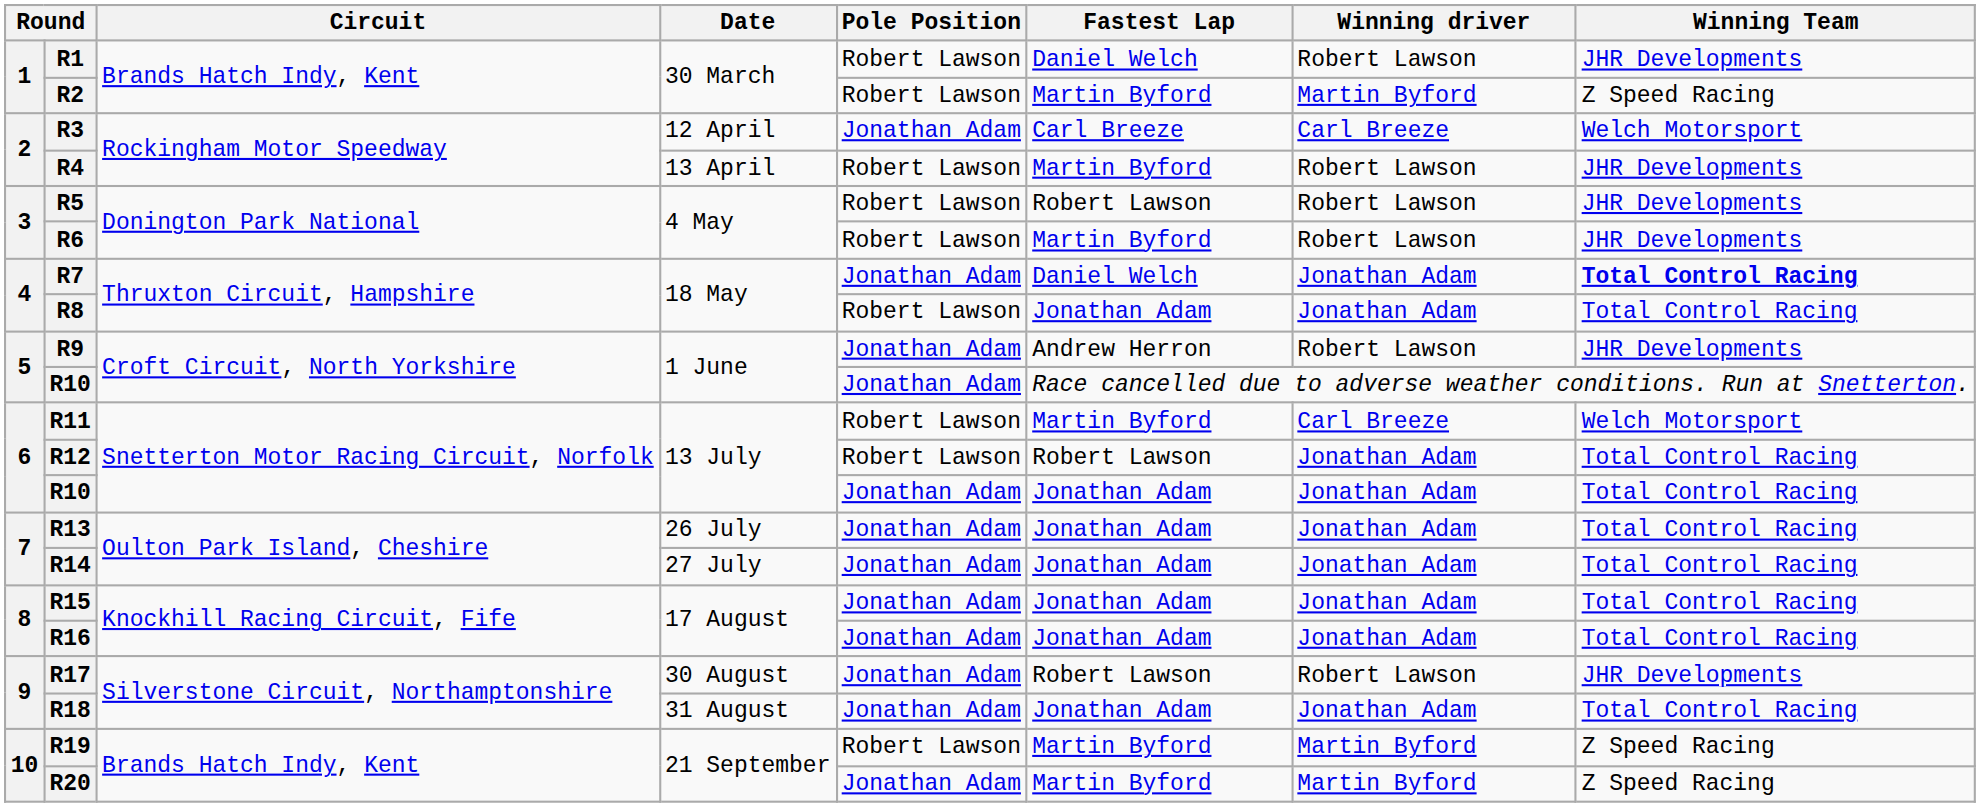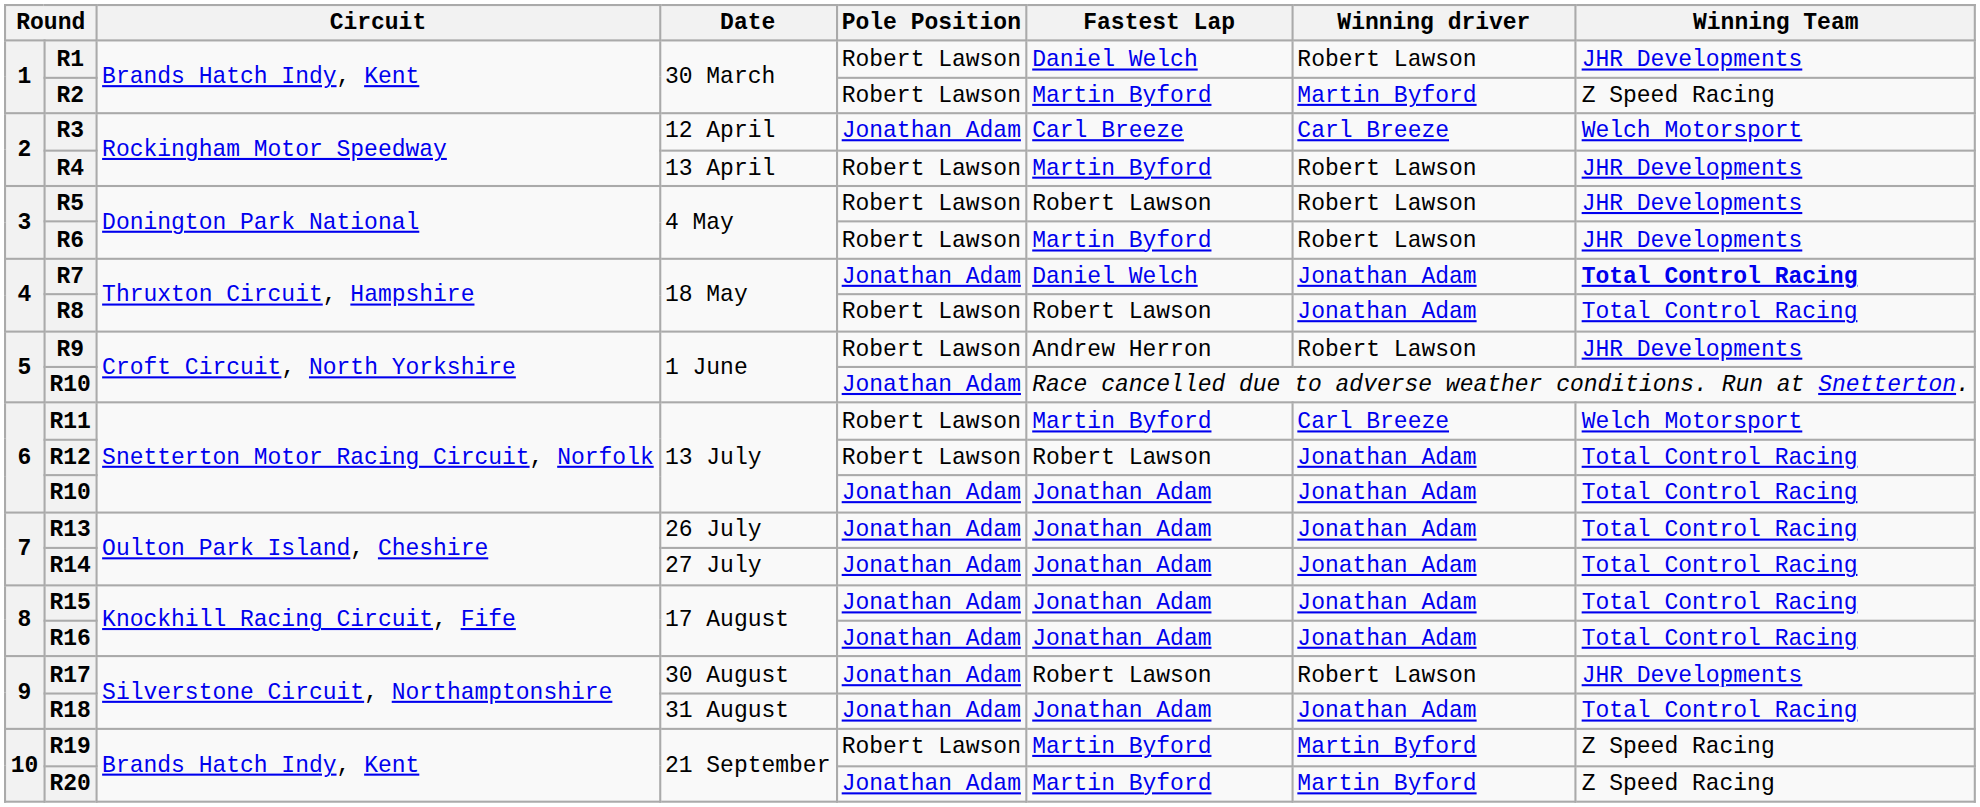 <table class="wikitable" style="font-size: 85%">
 <tr>
 <th colspan=2>Round</th>
 <th>Circuit</th>
 <th>Date</th>
 <th>Pole Position</th>
 <th>Fastest Lap</th>
 <th>Winning driver</th>
 <th>Winning Team</th>
 </tr>
 <tr>
 <th rowspan=2>1</th>
 <th>R1</th>
 <td rowspan=2><a href='#'>Brands Hatch Indy</a>, <a href='#'>Kent</a></td>
 <td rowspan=2>30 March</td>
 <td> Robert Lawson</td>
 <td> <a href='#'>Daniel Welch</a></td>
 <td> Robert Lawson</td>
 <td><a href='#'>JHR Developments</a></td>
 </tr>
 <tr>
 <th>R2</th>
 <td> Robert Lawson</td>
 <td> <a href='#'>Martin Byford</a></td>
 <td> <a href='#'>Martin Byford</a></td>
 <td>Z Speed Racing</td>
 </tr>
 <tr>
 <th rowspan=2>2</th>
 <th>R3</th>
 <td rowspan=2><a href='#'>Rockingham Motor Speedway</a></td>
 <td rowspan=1>12 April</td>
 <td> <a href='#'>Jonathan Adam</a></td>
 <td> <a href='#'>Carl Breeze</a></td>
 <td> <a href='#'>Carl Breeze</a></td>
 <td><a href='#'>Welch Motorsport</a></td>
 </tr>
 <tr>
 <th>R4</th>
 <td>13 April</td>
 <td> Robert Lawson</td>
 <td> <a href='#'>Martin Byford</a></td>
 <td> Robert Lawson</td>
 <td><a href='#'>JHR Developments</a></td>
 </tr>
 <tr>
 <th rowspan=2>3</th>
 <th>R5</th>
 <td rowspan=2><a href='#'>Donington Park National</a></td>
 <td rowspan=2>4 May</td>
 <td> Robert Lawson</td>
 <td> Robert Lawson</td>
 <td> Robert Lawson</td>
 <td><a href='#'>JHR Developments</a></td>
 </tr>
 <tr>
 <th>R6</th>
 <td> Robert Lawson</td>
 <td> <a href='#'>Martin Byford</a></td>
 <td> Robert Lawson</td>
 <td><a href='#'>JHR Developments</a></td>
 </tr>
 <tr>
 <th rowspan=2>4</th>
 <th>R7</th>
 <td rowspan=2><a href='#'>Thruxton Circuit</a>, <a href='#'>Hampshire</a></td>
 <td rowspan=2>18 May</td>
 <td> <a href='#'>Jonathan Adam</a></td>
 <td> <a href='#'>Daniel Welch</a></td>
 <td> <a href='#'>Jonathan Adam</a></td>
 <td><strong><a href='#'>Total Control Racing</a></strong></td>
 </tr>
 <tr>
 <th>R8</th>
 <td> Robert Lawson</td>
-<td> <a href='#'>Jonathan Adam</a></td>
+<td> Robert Lawson</td>
 <td> <a href='#'>Jonathan Adam</a></td>
 <td><a href='#'>Total Control Racing</a></td>
 </tr>
 <tr>
 <th rowspan=2>5</th>
 <th>R9</th>
 <td rowspan=2><a href='#'>Croft Circuit</a>, <a href='#'>North Yorkshire</a></td>
 <td rowspan=2>1 June</td>
-<td> <a href='#'>Jonathan Adam</a></td>
+<td> Robert Lawson</td>
 <td> Andrew Herron</td>
 <td> Robert Lawson</td>
 <td><a href='#'>JHR Developments</a></td>
 </tr>
 <tr>
 <th>R10</th>
 <td> <a href='#'>Jonathan Adam</a></td>
 <td colspan=3><em>Race cancelled due to adverse weather conditions. Run at <a href='#'>Snetterton</a>.</em></td>
 </tr>
 <tr>
 <th rowspan=3>6</th>
 <th>R11</th>
 <td rowspan=3><a href='#'>Snetterton Motor Racing Circuit</a>, <a href='#'>Norfolk</a></td>
 <td rowspan=3>13 July</td>
 <td> Robert Lawson</td>
 <td> <a href='#'>Martin Byford</a></td>
 <td> <a href='#'>Carl Breeze</a></td>
 <td><a href='#'>Welch Motorsport</a></td>
 </tr>
 <tr>
 <th>R12</th>
 <td> Robert Lawson</td>
 <td> Robert Lawson</td>
 <td> <a href='#'>Jonathan Adam</a></td>
 <td><a href='#'>Total Control Racing</a></td>
 </tr>
 <tr>
 <th>R10</th>
 <td> <a href='#'>Jonathan Adam</a></td>
 <td> <a href='#'>Jonathan Adam</a></td>
 <td> <a href='#'>Jonathan Adam</a></td>
 <td><a href='#'>Total Control Racing</a></td>
 </tr>
 <tr>
 <th rowspan=2>7</th>
 <th>R13</th>
 <td rowspan=2><a href='#'>Oulton Park Island</a>, <a href='#'>Cheshire</a></td>
 <td rowspan=1>26 July</td>
 <td> <a href='#'>Jonathan Adam</a></td>
 <td> <a href='#'>Jonathan Adam</a></td>
 <td> <a href='#'>Jonathan Adam</a></td>
 <td><a href='#'>Total Control Racing</a></td>
 </tr>
 <tr>
 <th>R14</th>
 <td>27 July</td>
 <td> <a href='#'>Jonathan Adam</a></td>
 <td> <a href='#'>Jonathan Adam</a></td>
 <td> <a href='#'>Jonathan Adam</a></td>
 <td><a href='#'>Total Control Racing</a></td>
 </tr>
 <tr>
 <th rowspan=2>8</th>
 <th>R15</th>
 <td rowspan=2><a href='#'>Knockhill Racing Circuit</a>, <a href='#'>Fife</a></td>
 <td rowspan=2>17 August</td>
 <td> <a href='#'>Jonathan Adam</a></td>
 <td> <a href='#'>Jonathan Adam</a></td>
 <td> <a href='#'>Jonathan Adam</a></td>
 <td><a href='#'>Total Control Racing</a></td>
 </tr>
 <tr>
 <th>R16</th>
 <td> <a href='#'>Jonathan Adam</a></td>
 <td> <a href='#'>Jonathan Adam</a></td>
 <td> <a href='#'>Jonathan Adam</a></td>
 <td><a href='#'>Total Control Racing</a></td>
 </tr>
 <tr>
 <th rowspan=2>9</th>
 <th>R17</th>
 <td rowspan=2><a href='#'>Silverstone Circuit</a>, <a href='#'>Northamptonshire</a></td>
 <td rowspan=1>30 August</td>
 <td> <a href='#'>Jonathan Adam</a></td>
 <td> Robert Lawson</td>
 <td> Robert Lawson</td>
 <td><a href='#'>JHR Developments</a></td>
 </tr>
 <tr>
 <th>R18</th>
 <td>31 August</td>
 <td> <a href='#'>Jonathan Adam</a></td>
 <td> <a href='#'>Jonathan Adam</a></td>
 <td> <a href='#'>Jonathan Adam</a></td>
 <td><a href='#'>Total Control Racing</a></td>
 </tr>
 <tr>
 <th rowspan=2>10</th>
 <th>R19</th>
 <td rowspan=2><a href='#'>Brands Hatch Indy</a>, <a href='#'>Kent</a></td>
 <td rowspan=2>21 September</td>
 <td> Robert Lawson</td>
 <td> <a href='#'>Martin Byford</a></td>
 <td> <a href='#'>Martin Byford</a></td>
 <td>Z Speed Racing</td>
 </tr>
 <tr>
 <th>R20</th>
 <td> <a href='#'>Jonathan Adam</a></td>
 <td> <a href='#'>Martin Byford</a></td>
 <td> <a href='#'>Martin Byford</a></td>
 <td>Z Speed Racing</td>
 </tr>
 </table>
